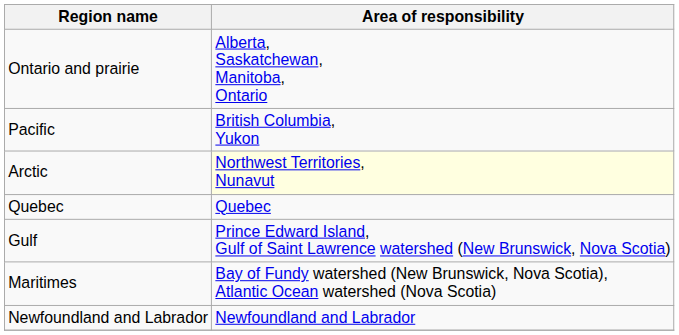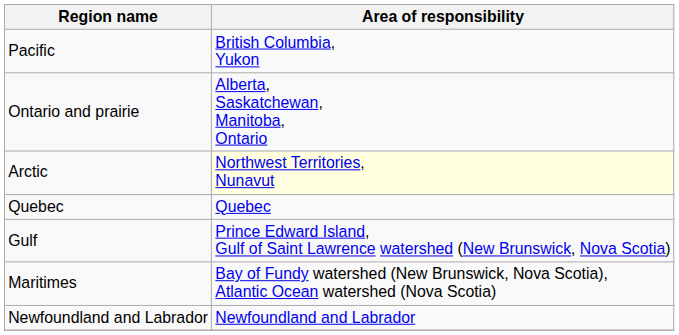 <table class="wikitable">
 <tr>
 <th>Region name</th>
 <th>Area of responsibility</th>
 </tr>
 <tr>
+<td>Pacific</td>
+<td><a href='#'>British Columbia</a>,<br> <a href='#'>Yukon</a></td>
+</tr>
+<tr>
 <td>Ontario and prairie</td>
 <td><a href='#'>Alberta</a>,<br> <a href='#'>Saskatchewan</a>,<br> <a href='#'>Manitoba</a>,<br> <a href='#'>Ontario</a></td>
-</tr>
-<tr>
-<td>Pacific</td>
-<td><a href='#'>British Columbia</a>,<br> <a href='#'>Yukon</a></td>
 </tr>
 <tr>
 <td>Arctic</td>
 <td style="background: lightyellow;"><a href='#'>Northwest Territories</a>,<br><a href='#'>Nunavut</a></td>
 </tr>
 <tr>
 <td>Quebec</td>
 <td><a href='#'>Quebec</a></td>
 </tr>
 <tr>
 <td>Gulf</td>
 <td><a href='#'>Prince Edward Island</a>,<br><a href='#'>Gulf of Saint Lawrence</a> <a href='#'>watershed</a> (<a href='#'>New Brunswick</a>, <a href='#'>Nova Scotia</a>)<br></td>
 </tr>
 <tr>
 <td>Maritimes</td>
 <td><a href='#'>Bay of Fundy</a> watershed (New Brunswick, Nova Scotia),<br><a href='#'>Atlantic Ocean</a> watershed (Nova Scotia)</td>
 </tr>
 <tr>
 <td>Newfoundland and Labrador</td>
 <td><a href='#'>Newfoundland and Labrador</a></td>
 </tr>
 <tr>
 </tr>
 </table>
